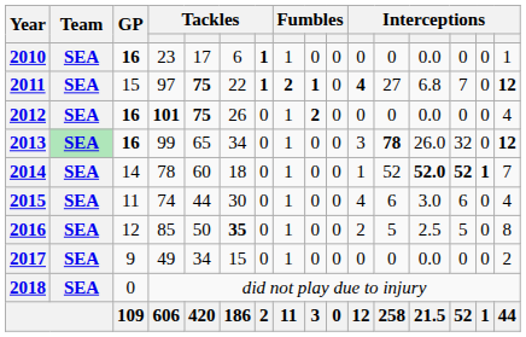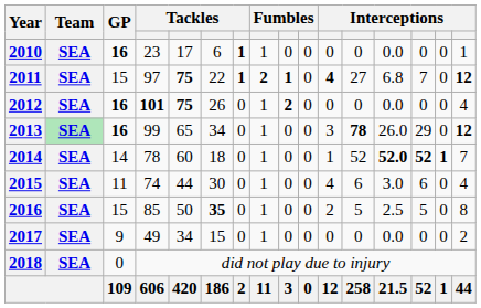 <table class="wikitable" style="text-align:center;">
 <tr>
 <th rowspan="2">Year</th>
 <th rowspan="2">Team</th>
 <th rowspan="2">GP</th>
 <th colspan="4">Tackles</th>
 <th colspan="3">Fumbles</th>
 <th colspan="6">Interceptions</th>
 </tr>
 <tr>
 <th></th>
 <th></th>
 <th></th>
 <th></th>
 <th></th>
 <th></th>
 <th></th>
 <th></th>
 <th></th>
 <th></th>
 <th></th>
 <th></th>
 <th></th>
 </tr>
 <tr>
 <th><a href='#'>2010</a></th>
 <th><a href='#'>SEA</a></th>
 <td><strong>16</strong></td>
 <td>23</td>
 <td>17</td>
 <td>6</td>
 <td><strong>1</strong></td>
 <td>1</td>
 <td>0</td>
 <td>0</td>
 <td>0</td>
 <td>0</td>
 <td>0.0</td>
 <td>0</td>
 <td>0</td>
 <td>1</td>
 </tr>
 <tr>
 <th><a href='#'>2011</a></th>
 <th><a href='#'>SEA</a></th>
 <td>15</td>
 <td>97</td>
 <td><strong>75</strong></td>
 <td>22</td>
 <td><strong>1</strong></td>
 <td><strong>2</strong></td>
 <td><strong>1</strong></td>
 <td>0</td>
 <td><strong>4</strong></td>
 <td>27</td>
 <td>6.8</td>
 <td>7</td>
 <td>0</td>
 <td><strong>12</strong></td>
 </tr>
 <tr>
 <th><a href='#'>2012</a></th>
 <th><a href='#'>SEA</a></th>
 <td><strong>16</strong></td>
 <td><strong>101</strong></td>
 <td><strong>75</strong></td>
 <td>26</td>
 <td>0</td>
 <td>1</td>
 <td><strong>2</strong></td>
 <td>0</td>
 <td>0</td>
 <td>0</td>
 <td>0.0</td>
 <td>0</td>
 <td>0</td>
 <td>4</td>
 </tr>
 <tr>
 <th><a href='#'>2013</a></th>
 <th style="background:#afe6ba; width:3em;"><a href='#'>SEA</a></th>
 <td><strong>16</strong></td>
 <td>99</td>
 <td>65</td>
 <td>34</td>
 <td>0</td>
 <td>1</td>
 <td>0</td>
 <td>0</td>
 <td>3</td>
 <td><strong>78</strong></td>
 <td>26.0</td>
-<td>32</td>
+<td>29</td>
 <td>0</td>
 <td><strong>12</strong></td>
 </tr>
 <tr>
 <th><a href='#'>2014</a></th>
 <th><a href='#'>SEA</a></th>
 <td>14</td>
 <td>78</td>
 <td>60</td>
 <td>18</td>
 <td>0</td>
 <td>1</td>
 <td>0</td>
 <td>0</td>
 <td>1</td>
 <td>52</td>
 <td><strong>52.0</strong></td>
 <td><strong>52</strong></td>
 <td><strong>1</strong></td>
 <td>7</td>
 </tr>
 <tr>
 <th><a href='#'>2015</a></th>
 <th><a href='#'>SEA</a></th>
 <td>11</td>
 <td>74</td>
 <td>44</td>
 <td>30</td>
 <td>0</td>
 <td>1</td>
 <td>0</td>
 <td>0</td>
 <td>4</td>
 <td>6</td>
 <td>3.0</td>
 <td>6</td>
 <td>0</td>
 <td>4</td>
 </tr>
 <tr>
 <th><a href='#'>2016</a></th>
 <th><a href='#'>SEA</a></th>
-<td>12</td>
+<td>15</td>
 <td>85</td>
 <td>50</td>
 <td><strong>35</strong></td>
 <td>0</td>
 <td>1</td>
 <td>0</td>
 <td>0</td>
 <td>2</td>
 <td>5</td>
 <td>2.5</td>
 <td>5</td>
 <td>0</td>
 <td>8</td>
 </tr>
 <tr>
 <th><a href='#'>2017</a></th>
 <th><a href='#'>SEA</a></th>
 <td>9</td>
 <td>49</td>
 <td>34</td>
 <td>15</td>
 <td>0</td>
 <td>1</td>
 <td>0</td>
 <td>0</td>
 <td>0</td>
 <td>0</td>
 <td>0.0</td>
 <td>0</td>
 <td>0</td>
 <td>2</td>
 </tr>
 <tr>
 <th><a href='#'>2018</a></th>
 <th><a href='#'>SEA</a></th>
 <td>0</td>
 <td colspan="13"><em>did not play due to injury</em></td>
 </tr>
 <tr>
 <th colspan="2"></th>
 <th>109</th>
 <th>606</th>
 <th>420</th>
 <th>186</th>
 <th>2</th>
 <th>11</th>
 <th>3</th>
 <th>0</th>
 <th>12</th>
 <th>258</th>
 <th>21.5</th>
 <th>52</th>
 <th>1</th>
 <th>44</th>
 </tr>
 </table>
